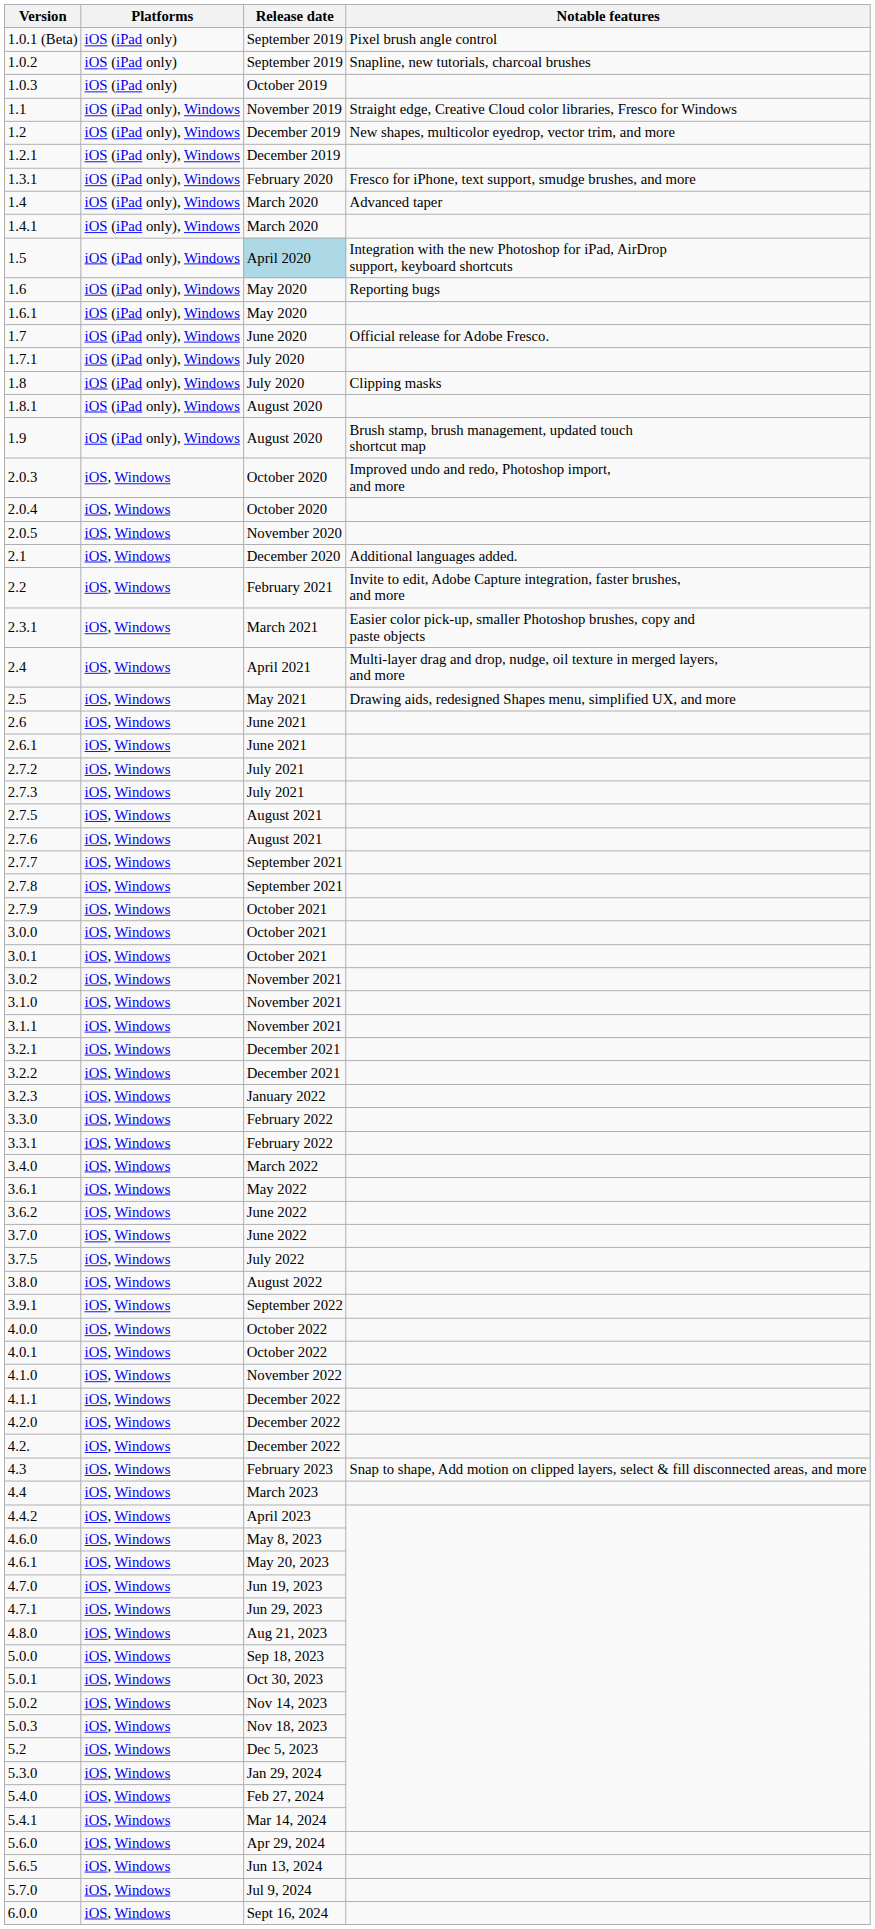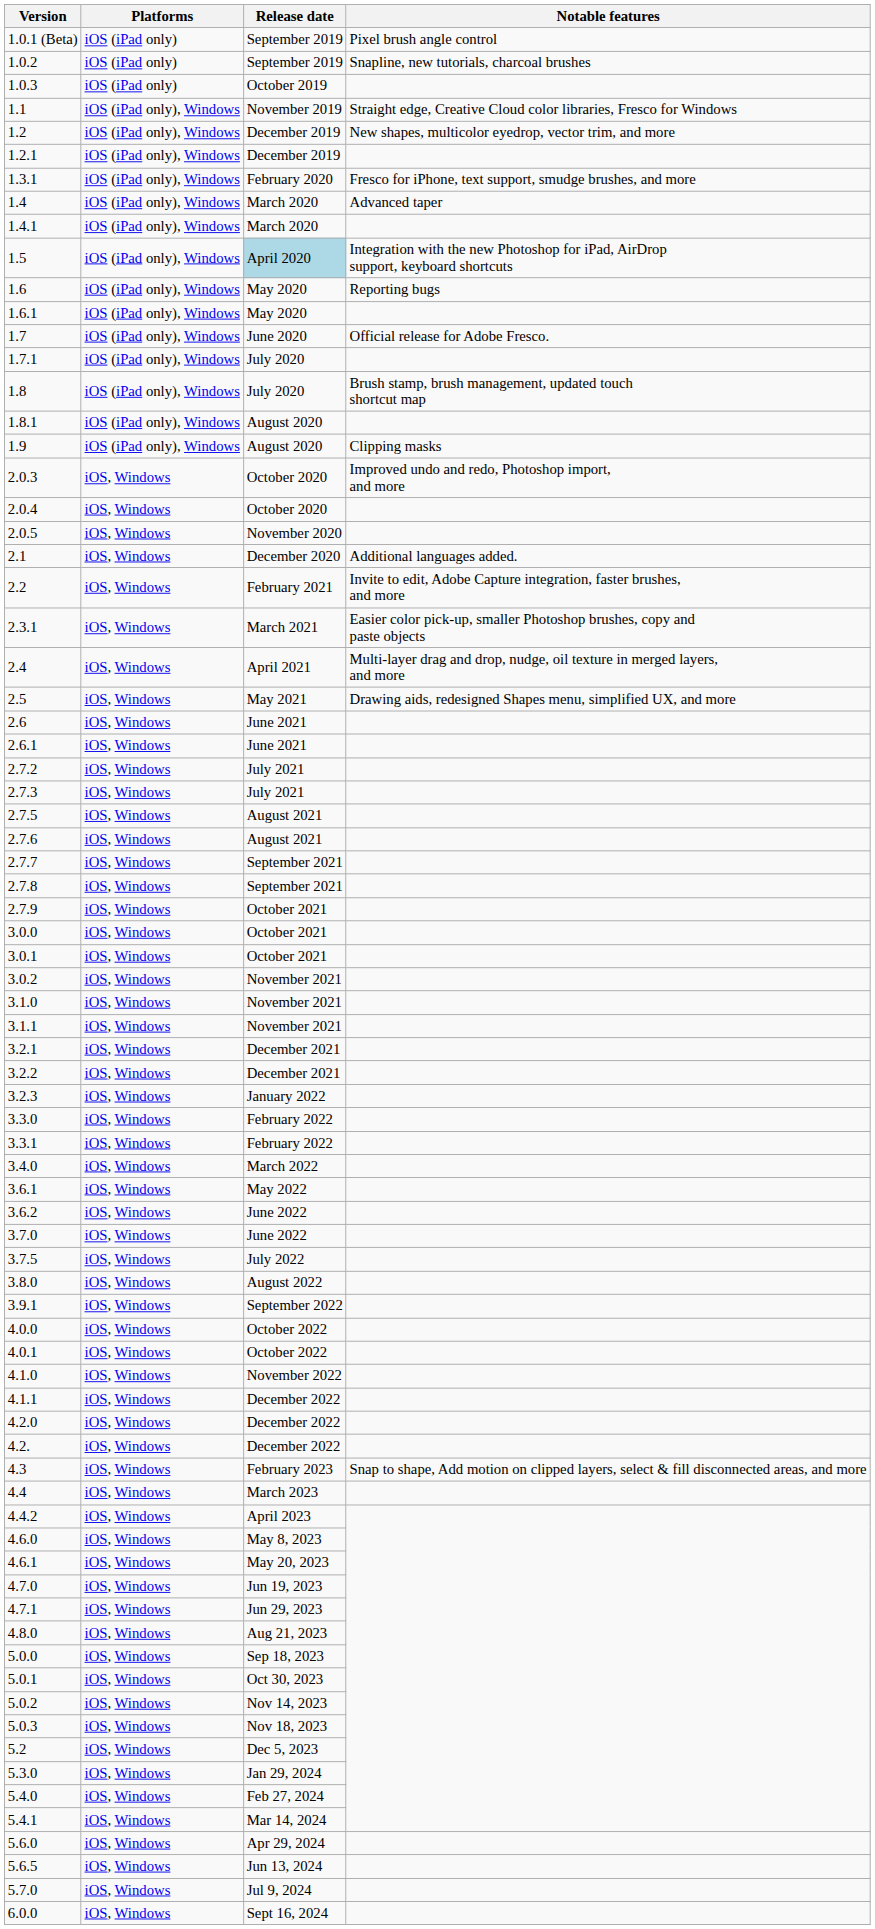 <table class="wikitable">
 <tr>
 <th>Version</th>
 <th>Platforms</th>
 <th>Release date</th>
 <th>Notable features</th>
 </tr>
 <tr>
 <td>1.0.1 (Beta)</td>
 <td><a href='#'>iOS</a> (<a href='#'>iPad</a> only)</td>
 <td>September 2019</td>
 <td>Pixel brush angle control</td>
 </tr>
 <tr>
 <td>1.0.2</td>
 <td><a href='#'>iOS</a> (<a href='#'>iPad</a> only)</td>
 <td>September 2019</td>
 <td>Snapline, new tutorials, charcoal brushes</td>
 </tr>
 <tr>
 <td>1.0.3</td>
 <td><a href='#'>iOS</a> (<a href='#'>iPad</a> only)</td>
 <td>October 2019</td>
 <td></td>
 </tr>
 <tr>
 <td>1.1</td>
 <td><a href='#'>iOS</a> (<a href='#'>iPad</a> only), <a href='#'>Windows</a></td>
 <td>November 2019</td>
 <td>Straight edge, Creative Cloud color libraries, Fresco for Windows</td>
 </tr>
 <tr>
 <td>1.2</td>
 <td><a href='#'>iOS</a> (<a href='#'>iPad</a> only), <a href='#'>Windows</a></td>
 <td>December 2019</td>
 <td>New shapes, multicolor eyedrop, vector trim, and more</td>
 </tr>
 <tr>
 <td>1.2.1</td>
 <td><a href='#'>iOS</a> (<a href='#'>iPad</a> only), <a href='#'>Windows</a></td>
 <td>December 2019</td>
 <td></td>
 </tr>
 <tr>
 <td>1.3.1</td>
 <td><a href='#'>iOS</a> (<a href='#'>iPad</a> only), <a href='#'>Windows</a></td>
 <td>February 2020</td>
 <td>Fresco for iPhone, text support, smudge brushes, and more</td>
 </tr>
 <tr>
 <td>1.4</td>
 <td><a href='#'>iOS</a> (<a href='#'>iPad</a> only), <a href='#'>Windows</a></td>
 <td>March 2020</td>
 <td>Advanced taper</td>
 </tr>
 <tr>
 <td>1.4.1</td>
 <td><a href='#'>iOS</a> (<a href='#'>iPad</a> only), <a href='#'>Windows</a></td>
 <td>March 2020</td>
 <td></td>
 </tr>
 <tr>
 <td>1.5</td>
 <td><a href='#'>iOS</a> (<a href='#'>iPad</a> only), <a href='#'>Windows</a></td>
 <td style="background: lightblue;">April 2020</td>
 <td>Integration with the new Photoshop for iPad, AirDrop<br>support, keyboard shortcuts</td>
 </tr>
 <tr>
 <td>1.6</td>
 <td><a href='#'>iOS</a> (<a href='#'>iPad</a> only), <a href='#'>Windows</a></td>
 <td>May 2020</td>
 <td>Reporting bugs</td>
 </tr>
 <tr>
 <td>1.6.1</td>
 <td><a href='#'>iOS</a> (<a href='#'>iPad</a> only), <a href='#'>Windows</a></td>
 <td>May 2020</td>
 <td></td>
 </tr>
 <tr>
 <td>1.7</td>
 <td><a href='#'>iOS</a> (<a href='#'>iPad</a> only), <a href='#'>Windows</a></td>
 <td>June 2020</td>
 <td>Official release for Adobe Fresco.</td>
 </tr>
 <tr>
 <td>1.7.1</td>
 <td><a href='#'>iOS</a> (<a href='#'>iPad</a> only), <a href='#'>Windows</a></td>
 <td>July 2020</td>
 <td></td>
 </tr>
 <tr>
 <td>1.8</td>
 <td><a href='#'>iOS</a> (<a href='#'>iPad</a> only), <a href='#'>Windows</a></td>
 <td>July 2020</td>
-<td>Clipping masks</td>
+<td>Brush stamp, brush management, updated touch<br>shortcut map</td>
 </tr>
 <tr>
 <td>1.8.1</td>
 <td><a href='#'>iOS</a> (<a href='#'>iPad</a> only), <a href='#'>Windows</a></td>
 <td>August 2020</td>
 <td></td>
 </tr>
 <tr>
 <td>1.9</td>
 <td><a href='#'>iOS</a> (<a href='#'>iPad</a> only), <a href='#'>Windows</a></td>
 <td>August 2020</td>
-<td>Brush stamp, brush management, updated touch<br>shortcut map</td>
+<td>Clipping masks</td>
 </tr>
 <tr>
 <td>2.0.3</td>
 <td><a href='#'>iOS</a>, <a href='#'>Windows</a></td>
 <td>October 2020</td>
 <td>Improved undo and redo, Photoshop import,<br>and more</td>
 </tr>
 <tr>
 <td>2.0.4</td>
 <td><a href='#'>iOS</a>, <a href='#'>Windows</a></td>
 <td>October 2020</td>
 <td></td>
 </tr>
 <tr>
 <td>2.0.5</td>
 <td><a href='#'>iOS</a>, <a href='#'>Windows</a></td>
 <td>November 2020</td>
 <td></td>
 </tr>
 <tr>
 <td>2.1</td>
 <td><a href='#'>iOS</a>, <a href='#'>Windows</a></td>
 <td>December 2020</td>
 <td>Additional languages added.</td>
 </tr>
 <tr>
 <td>2.2</td>
 <td><a href='#'>iOS</a>, <a href='#'>Windows</a></td>
 <td>February 2021</td>
 <td>Invite to edit, Adobe Capture integration, faster brushes,<br>and more</td>
 </tr>
 <tr>
 <td>2.3.1</td>
 <td><a href='#'>iOS</a>, <a href='#'>Windows</a></td>
 <td>March 2021</td>
 <td>Easier color pick-up, smaller Photoshop brushes, copy and<br>paste objects</td>
 </tr>
 <tr>
 <td>2.4</td>
 <td><a href='#'>iOS</a>, <a href='#'>Windows</a></td>
 <td>April 2021</td>
 <td>Multi-layer drag and drop, nudge, oil texture in merged layers,<br>and more</td>
 </tr>
 <tr>
 <td>2.5</td>
 <td><a href='#'>iOS</a>, <a href='#'>Windows</a></td>
 <td>May 2021</td>
 <td>Drawing aids, redesigned Shapes menu, simplified UX, and more</td>
 </tr>
 <tr>
 <td>2.6</td>
 <td><a href='#'>iOS</a>, <a href='#'>Windows</a></td>
 <td>June 2021</td>
 <td></td>
 </tr>
 <tr>
 <td>2.6.1</td>
 <td><a href='#'>iOS</a>, <a href='#'>Windows</a></td>
 <td>June 2021</td>
 <td></td>
 </tr>
 <tr>
 <td>2.7.2</td>
 <td><a href='#'>iOS</a>, <a href='#'>Windows</a></td>
 <td>July 2021</td>
 <td></td>
 </tr>
 <tr>
 <td>2.7.3</td>
 <td><a href='#'>iOS</a>, <a href='#'>Windows</a></td>
 <td>July 2021</td>
 <td></td>
 </tr>
 <tr>
 <td>2.7.5</td>
 <td><a href='#'>iOS</a>, <a href='#'>Windows</a></td>
 <td>August 2021</td>
 <td></td>
 </tr>
 <tr>
 <td>2.7.6</td>
 <td><a href='#'>iOS</a>, <a href='#'>Windows</a></td>
 <td>August 2021</td>
 <td></td>
 </tr>
 <tr>
 <td>2.7.7</td>
 <td><a href='#'>iOS</a>, <a href='#'>Windows</a></td>
 <td>September 2021</td>
 <td></td>
 </tr>
 <tr>
 <td>2.7.8</td>
 <td><a href='#'>iOS</a>, <a href='#'>Windows</a></td>
 <td>September 2021</td>
 <td></td>
 </tr>
 <tr>
 <td>2.7.9</td>
 <td><a href='#'>iOS</a>, <a href='#'>Windows</a></td>
 <td>October 2021</td>
 <td></td>
 </tr>
 <tr>
 <td>3.0.0</td>
 <td><a href='#'>iOS</a>, <a href='#'>Windows</a></td>
 <td>October 2021</td>
 <td></td>
 </tr>
 <tr>
 <td>3.0.1</td>
 <td><a href='#'>iOS</a>, <a href='#'>Windows</a></td>
 <td>October 2021</td>
 <td></td>
 </tr>
 <tr>
 <td>3.0.2</td>
 <td><a href='#'>iOS</a>, <a href='#'>Windows</a></td>
 <td>November 2021</td>
 <td></td>
 </tr>
 <tr>
 <td>3.1.0</td>
 <td><a href='#'>iOS</a>, <a href='#'>Windows</a></td>
 <td>November 2021</td>
 <td></td>
 </tr>
 <tr>
 <td>3.1.1</td>
 <td><a href='#'>iOS</a>, <a href='#'>Windows</a></td>
 <td>November 2021</td>
 <td></td>
 </tr>
 <tr>
 <td>3.2.1</td>
 <td><a href='#'>iOS</a>, <a href='#'>Windows</a></td>
 <td>December 2021</td>
 <td></td>
 </tr>
 <tr>
 <td>3.2.2</td>
 <td><a href='#'>iOS</a>, <a href='#'>Windows</a></td>
 <td>December 2021</td>
 <td></td>
 </tr>
 <tr>
 <td>3.2.3</td>
 <td><a href='#'>iOS</a>, <a href='#'>Windows</a></td>
 <td>January 2022</td>
 <td></td>
 </tr>
 <tr>
 <td>3.3.0</td>
 <td><a href='#'>iOS</a>, <a href='#'>Windows</a></td>
 <td>February 2022</td>
 <td></td>
 </tr>
 <tr>
 <td>3.3.1</td>
 <td><a href='#'>iOS</a>, <a href='#'>Windows</a></td>
 <td>February 2022</td>
 <td></td>
 </tr>
 <tr>
 <td>3.4.0</td>
 <td><a href='#'>iOS</a>, <a href='#'>Windows</a></td>
 <td>March 2022</td>
 <td></td>
 </tr>
 <tr>
 <td>3.6.1</td>
 <td><a href='#'>iOS</a>, <a href='#'>Windows</a></td>
 <td>May 2022</td>
 <td></td>
 </tr>
 <tr>
 <td>3.6.2</td>
 <td><a href='#'>iOS</a>, <a href='#'>Windows</a></td>
 <td>June 2022</td>
 <td></td>
 </tr>
 <tr>
 <td>3.7.0</td>
 <td><a href='#'>iOS</a>, <a href='#'>Windows</a></td>
 <td>June 2022</td>
 <td></td>
 </tr>
 <tr>
 <td>3.7.5</td>
 <td><a href='#'>iOS</a>, <a href='#'>Windows</a></td>
 <td>July 2022</td>
 <td></td>
 </tr>
 <tr>
 <td>3.8.0</td>
 <td><a href='#'>iOS</a>, <a href='#'>Windows</a></td>
 <td>August 2022</td>
 <td></td>
 </tr>
 <tr>
 <td>3.9.1</td>
 <td><a href='#'>iOS</a>, <a href='#'>Windows</a></td>
 <td>September 2022</td>
 <td></td>
 </tr>
 <tr>
 <td>4.0.0</td>
 <td><a href='#'>iOS</a>, <a href='#'>Windows</a></td>
 <td>October 2022</td>
 <td></td>
 </tr>
 <tr>
 <td>4.0.1</td>
 <td><a href='#'>iOS</a>, <a href='#'>Windows</a></td>
 <td>October 2022</td>
 <td></td>
 </tr>
 <tr>
 <td>4.1.0</td>
 <td><a href='#'>iOS</a>, <a href='#'>Windows</a></td>
 <td>November 2022</td>
 <td></td>
 </tr>
 <tr>
 <td>4.1.1</td>
 <td><a href='#'>iOS</a>, <a href='#'>Windows</a></td>
 <td>December 2022</td>
 <td></td>
 </tr>
 <tr>
 <td>4.2.0</td>
 <td><a href='#'>iOS</a>, <a href='#'>Windows</a></td>
 <td>December 2022</td>
 <td></td>
 </tr>
 <tr>
 <td>4.2.</td>
 <td><a href='#'>iOS</a>, <a href='#'>Windows</a></td>
 <td>December 2022</td>
 <td></td>
 </tr>
 <tr>
 <td>4.3</td>
 <td><a href='#'>iOS</a>, <a href='#'>Windows</a></td>
 <td>February 2023</td>
 <td>Snap to shape, Add motion on clipped layers, select & fill disconnected areas, and more</td>
 </tr>
 <tr>
 <td>4.4</td>
 <td><a href='#'>iOS</a>, <a href='#'>Windows</a></td>
 <td>March 2023</td>
 <td></td>
 </tr>
 <tr>
 <td>4.4.2</td>
 <td><a href='#'>iOS</a>, <a href='#'>Windows</a></td>
 <td>April 2023</td>
 </tr>
 <tr>
 <td>4.6.0</td>
 <td><a href='#'>iOS</a>, <a href='#'>Windows</a></td>
 <td>May 8, 2023</td>
 </tr>
 <tr>
 <td>4.6.1</td>
 <td><a href='#'>iOS</a>, <a href='#'>Windows</a></td>
 <td>May 20, 2023</td>
 </tr>
 <tr>
 <td>4.7.0</td>
 <td><a href='#'>iOS</a>, <a href='#'>Windows</a></td>
 <td>Jun 19, 2023</td>
 </tr>
 <tr>
 <td>4.7.1</td>
 <td><a href='#'>iOS</a>, <a href='#'>Windows</a></td>
 <td>Jun 29, 2023</td>
 </tr>
 <tr>
 <td>4.8.0</td>
 <td><a href='#'>iOS</a>, <a href='#'>Windows</a></td>
 <td>Aug 21, 2023</td>
 </tr>
 <tr>
 <td>5.0.0</td>
 <td><a href='#'>iOS</a>, <a href='#'>Windows</a></td>
 <td>Sep 18, 2023</td>
 </tr>
 <tr>
 <td>5.0.1</td>
 <td><a href='#'>iOS</a>, <a href='#'>Windows</a></td>
 <td>Oct 30, 2023</td>
 </tr>
 <tr>
 <td>5.0.2</td>
 <td><a href='#'>iOS</a>, <a href='#'>Windows</a></td>
 <td>Nov 14, 2023</td>
 </tr>
 <tr>
 <td>5.0.3</td>
 <td><a href='#'>iOS</a>, <a href='#'>Windows</a></td>
 <td>Nov 18, 2023</td>
 </tr>
 <tr>
 <td>5.2</td>
 <td><a href='#'>iOS</a>, <a href='#'>Windows</a></td>
 <td>Dec 5, 2023</td>
 </tr>
 <tr>
 <td>5.3.0</td>
 <td><a href='#'>iOS</a>, <a href='#'>Windows</a></td>
 <td>Jan 29, 2024</td>
 </tr>
 <tr>
 <td>5.4.0</td>
 <td><a href='#'>iOS</a>, <a href='#'>Windows</a></td>
 <td>Feb 27, 2024</td>
 </tr>
 <tr>
 <td>5.4.1</td>
 <td><a href='#'>iOS</a>, <a href='#'>Windows</a></td>
 <td>Mar 14, 2024</td>
 </tr>
 <tr>
 <td>5.6.0</td>
 <td><a href='#'>iOS</a>, <a href='#'>Windows</a></td>
 <td>Apr 29, 2024</td>
 <td></td>
 </tr>
 <tr>
 <td>5.6.5</td>
 <td><a href='#'>iOS</a>, <a href='#'>Windows</a></td>
 <td>Jun 13, 2024</td>
 </tr>
 <tr>
 <td>5.7.0</td>
 <td><a href='#'>iOS</a>, <a href='#'>Windows</a></td>
 <td>Jul 9, 2024</td>
 <td></td>
 </tr>
 <tr>
 <td>6.0.0</td>
 <td><a href='#'>iOS</a>, <a href='#'>Windows</a></td>
 <td>Sept 16, 2024</td>
 <td></td>
 </tr>
 </table>
